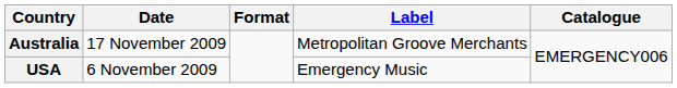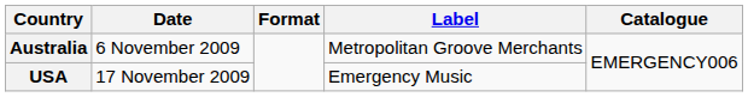 <table class="wikitable plainrowheaders">
 <tr>
 <th scope="col">Country</th>
 <th scope="col">Date</th>
 <th scope="col">Format</th>
 <th scope="col"><a href='#'>Label</a></th>
 <th scope="col">Catalogue</th>
 </tr>
 <tr>
 <th scope="row">Australia</th>
-<td>17 November 2009</td>
+<td>6 November 2009</td>
 <td rowspan="2"></td>
 <td>Metropolitan Groove Merchants</td>
 <td rowspan="2">EMERGENCY006</td>
 </tr>
 <tr>
 <th scope="row">USA</th>
-<td>6 November 2009</td>
+<td>17 November 2009</td>
 <td>Emergency Music</td>
 </tr>
 </table>
